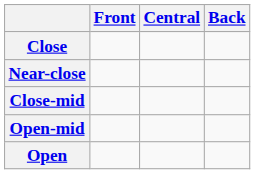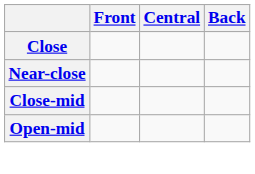 <table class="wikitable" style="text-align:center">
 <tr>
 <th></th>
 <th><a href='#'>Front</a></th>
 <th><a href='#'>Central</a></th>
 <th><a href='#'>Back</a></th>
 </tr>
 <tr align="center">
 <th><a href='#'>Close</a></th>
 <td>   </td>
 <td></td>
 <td>   </td>
 </tr>
 <tr>
 <th><a href='#'>Near-close</a></th>
 <td>   </td>
 <td></td>
 <td>   </td>
 </tr>
 <tr align="center">
 <th><a href='#'>Close-mid</a></th>
 <td>   </td>
 <td></td>
 <td>   </td>
 </tr>
 <tr>
 <th><a href='#'>Open-mid</a></th>
 <td>   </td>
 <td></td>
 <td>   </td>
 </tr>
-<tr align="center">
-<th><a href='#'>Open</a></th>
-<td></td>
-<td>   </td>
-<td></td>
-</tr>
 </table>
